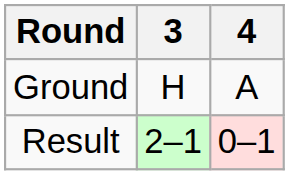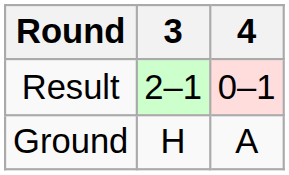 <table class="wikitable" style="text-align:center">
 <tr>
 <th>Round</th>
 <th>3</th>
 <th>4</th>
 </tr>
 <tr>
+<td>Result</td>
+<td bgcolor="#CCFFCC">2–1</td>
+<td bgcolor="#FFDDDD">0–1</td>
+</tr>
+<tr>
 <td>Ground</td>
 <td>H</td>
 <td>A</td>
 </tr>
-<tr>
-<td>Result</td>
-<td bgcolor="#CCFFCC">2–1</td>
-<td bgcolor="#FFDDDD">0–1</td>
-</tr>
 </table>
